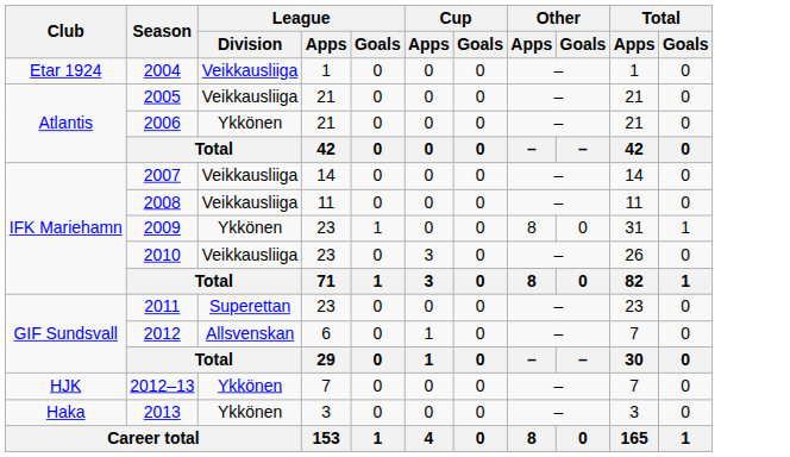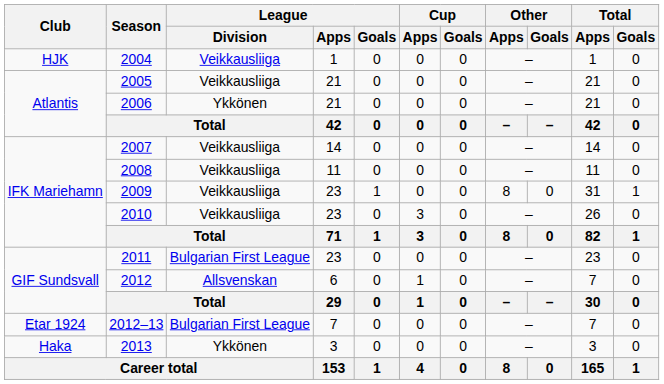 <table class="wikitable" style="text-align:center">
 <tr>
 <th rowspan="2">Club</th>
 <th rowspan="2">Season</th>
 <th colspan="3">League</th>
 <th colspan="2">Cup</th>
 <th colspan="2">Other</th>
 <th colspan="2">Total</th>
 </tr>
 <tr>
 <th>Division</th>
 <th>Apps</th>
 <th>Goals</th>
 <th>Apps</th>
 <th>Goals</th>
 <th>Apps</th>
 <th>Goals</th>
 <th>Apps</th>
 <th>Goals</th>
 </tr>
 <tr>
-<td><a href='#'>Etar 1924</a></td>
+<td><a href='#'>HJK</a></td>
 <td><a href='#'>2004</a></td>
 <td><a href='#'>Veikkausliiga</a></td>
 <td>1</td>
 <td>0</td>
 <td>0</td>
 <td>0</td>
 <td colspan="2">–</td>
 <td>1</td>
 <td>0</td>
 </tr>
 <tr>
 <td rowspan="3"><a href='#'>Atlantis</a></td>
 <td><a href='#'>2005</a></td>
 <td>Veikkausliiga</td>
 <td>21</td>
 <td>0</td>
 <td>0</td>
 <td>0</td>
 <td colspan="2">–</td>
 <td>21</td>
 <td>0</td>
 </tr>
 <tr>
 <td><a href='#'>2006</a></td>
 <td>Ykkönen</td>
 <td>21</td>
 <td>0</td>
 <td>0</td>
 <td>0</td>
 <td colspan="2">–</td>
 <td>21</td>
 <td>0</td>
 </tr>
 <tr>
 <th colspan="2">Total</th>
 <th>42</th>
 <th>0</th>
 <th>0</th>
 <th>0</th>
 <th>–</th>
 <th>–</th>
 <th>42</th>
 <th>0</th>
 </tr>
 <tr>
 <td rowspan="5"><a href='#'>IFK Mariehamn</a></td>
 <td><a href='#'>2007</a></td>
 <td>Veikkausliiga</td>
 <td>14</td>
 <td>0</td>
 <td>0</td>
 <td>0</td>
 <td colspan="2">–</td>
 <td>14</td>
 <td>0</td>
 </tr>
 <tr>
 <td><a href='#'>2008</a></td>
 <td>Veikkausliiga</td>
 <td>11</td>
 <td>0</td>
 <td>0</td>
 <td>0</td>
 <td colspan="2">–</td>
 <td>11</td>
 <td>0</td>
 </tr>
 <tr>
 <td><a href='#'>2009</a></td>
-<td>Ykkönen</td>
+<td>Veikkausliiga</td>
 <td>23</td>
 <td>1</td>
 <td>0</td>
 <td>0</td>
 <td>8</td>
 <td>0</td>
 <td>31</td>
 <td>1</td>
 </tr>
 <tr>
 <td><a href='#'>2010</a></td>
 <td>Veikkausliiga</td>
 <td>23</td>
 <td>0</td>
 <td>3</td>
 <td>0</td>
 <td colspan="2">–</td>
 <td>26</td>
 <td>0</td>
 </tr>
 <tr>
 <th colspan="2">Total</th>
 <th>71</th>
 <th>1</th>
 <th>3</th>
 <th>0</th>
 <th>8</th>
 <th>0</th>
 <th>82</th>
 <th>1</th>
 </tr>
 <tr>
 <td rowspan="3"><a href='#'>GIF Sundsvall</a></td>
 <td><a href='#'>2011</a></td>
-<td><a href='#'>Superettan</a></td>
+<td><a href='#'>Bulgarian First League</a></td>
 <td>23</td>
 <td>0</td>
 <td>0</td>
 <td>0</td>
 <td colspan="2">–</td>
 <td>23</td>
 <td>0</td>
 </tr>
 <tr>
 <td><a href='#'>2012</a></td>
 <td><a href='#'>Allsvenskan</a></td>
 <td>6</td>
 <td>0</td>
 <td>1</td>
 <td>0</td>
 <td colspan="2">–</td>
 <td>7</td>
 <td>0</td>
 </tr>
 <tr>
 <th colspan="2">Total</th>
 <th>29</th>
 <th>0</th>
 <th>1</th>
 <th>0</th>
 <th>–</th>
 <th>–</th>
 <th>30</th>
 <th>0</th>
 </tr>
 <tr>
-<td><a href='#'>HJK</a></td>
+<td><a href='#'>Etar 1924</a></td>
 <td><a href='#'>2012–13</a></td>
-<td><a href='#'>Ykkönen</a></td>
+<td><a href='#'>Bulgarian First League</a></td>
 <td>7</td>
 <td>0</td>
 <td>0</td>
 <td>0</td>
 <td colspan="2">–</td>
 <td>7</td>
 <td>0</td>
 </tr>
 <tr>
 <td><a href='#'>Haka</a></td>
 <td><a href='#'>2013</a></td>
 <td>Ykkönen</td>
 <td>3</td>
 <td>0</td>
 <td>0</td>
 <td>0</td>
 <td colspan="2">–</td>
 <td>3</td>
 <td>0</td>
 </tr>
 <tr>
 <th colspan="3">Career total</th>
 <th>153</th>
 <th>1</th>
 <th>4</th>
 <th>0</th>
 <th>8</th>
 <th>0</th>
 <th>165</th>
 <th>1</th>
 </tr>
 </table>
